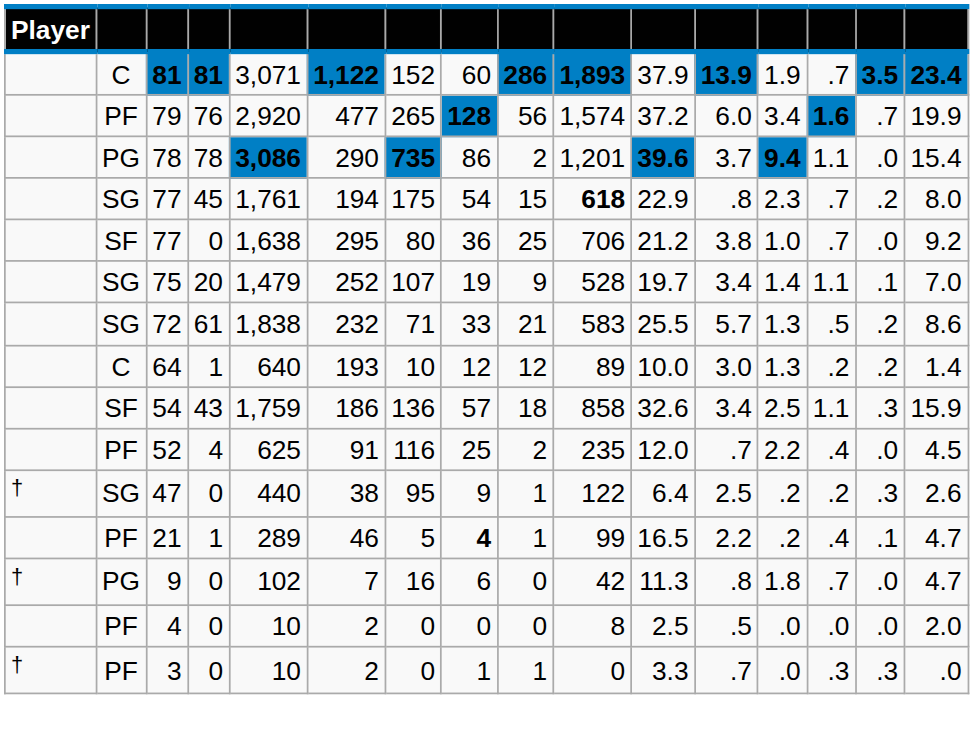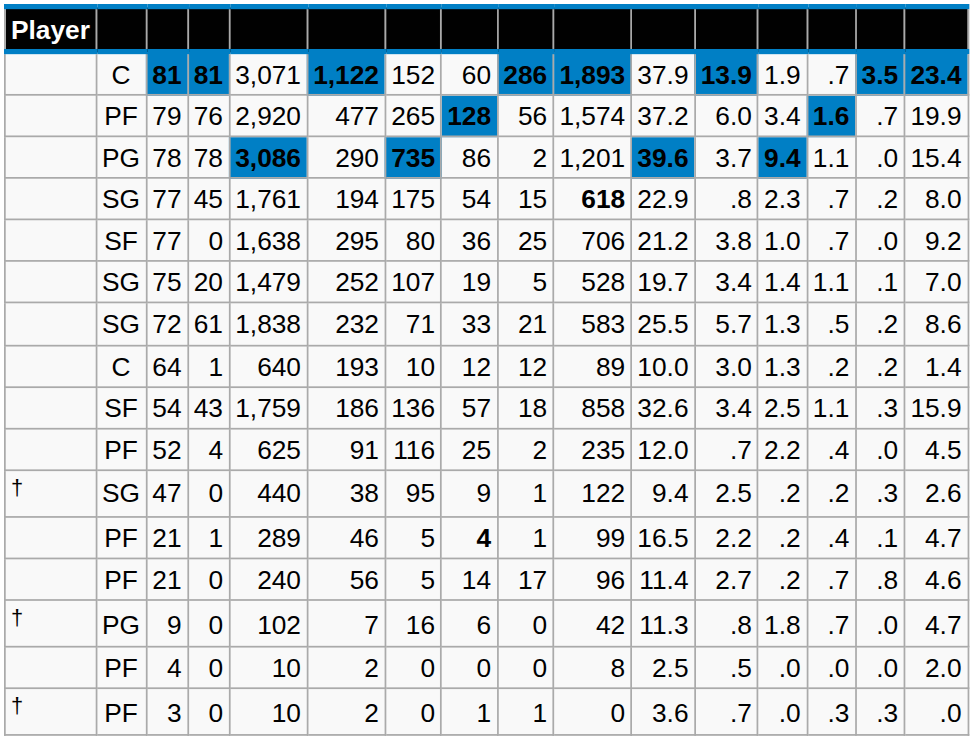 <table class="wikitable sortable" style="font-size: 95%; text-align:right;">
 <tr>
 <th style="background:#010101; color:#FFFFFF; border-top:#007FC5 3px solid; border-bottom:#007FC5 3px solid;">Player</th>
 <th style="background:#010101; color:#FFFFFF; border-top:#007FC5 3px solid; border-bottom:#007FC5 3px solid;"></th>
 <th style="background:#010101; color:#FFFFFF; border-top:#007FC5 3px solid; border-bottom:#007FC5 3px solid;"></th>
 <th style="background:#010101; color:#FFFFFF; border-top:#007FC5 3px solid; border-bottom:#007FC5 3px solid;"></th>
 <th style="background:#010101; color:#FFFFFF; border-top:#007FC5 3px solid; border-bottom:#007FC5 3px solid;"></th>
 <th style="background:#010101; color:#FFFFFF; border-top:#007FC5 3px solid; border-bottom:#007FC5 3px solid;"></th>
 <th style="background:#010101; color:#FFFFFF; border-top:#007FC5 3px solid; border-bottom:#007FC5 3px solid;"></th>
 <th style="background:#010101; color:#FFFFFF; border-top:#007FC5 3px solid; border-bottom:#007FC5 3px solid;"></th>
 <th style="background:#010101; color:#FFFFFF; border-top:#007FC5 3px solid; border-bottom:#007FC5 3px solid;"></th>
 <th style="background:#010101; color:#FFFFFF; border-top:#007FC5 3px solid; border-bottom:#007FC5 3px solid;"></th>
 <th style="background:#010101; color:#FFFFFF; border-top:#007FC5 3px solid; border-bottom:#007FC5 3px solid;"></th>
 <th style="background:#010101; color:#FFFFFF; border-top:#007FC5 3px solid; border-bottom:#007FC5 3px solid;"></th>
 <th style="background:#010101; color:#FFFFFF; border-top:#007FC5 3px solid; border-bottom:#007FC5 3px solid;"></th>
 <th style="background:#010101; color:#FFFFFF; border-top:#007FC5 3px solid; border-bottom:#007FC5 3px solid;"></th>
 <th style="background:#010101; color:#FFFFFF; border-top:#007FC5 3px solid; border-bottom:#007FC5 3px solid;"></th>
 <th style="background:#010101; color:#FFFFFF; border-top:#007FC5 3px solid; border-bottom:#007FC5 3px solid;"></th>
 </tr>
 <tr>
 <td style="text-align:left;"></td>
 <td style="text-align:center;">C</td>
 <td style="background:#007FC5; color:#010101;"><strong>81</strong></td>
 <td style="background:#007FC5; color:#010101;"><strong>81</strong></td>
 <td>3,071</td>
 <td style="background:#007FC5; color:#010101;"><strong>1,122</strong></td>
 <td>152</td>
 <td>60</td>
 <td style="background:#007FC5; color:#010101;"><strong>286</strong></td>
 <td style="background:#007FC5; color:#010101;"><strong>1,893</strong></td>
 <td>37.9</td>
 <td style="background:#007FC5; color:#010101;"><strong>13.9</strong></td>
 <td>1.9</td>
 <td>.7</td>
 <td style="background:#007FC5; color:#010101;"><strong>3.5</strong></td>
 <td style="background:#007FC5; color:#010101;"><strong>23.4</strong></td>
 </tr>
 <tr>
 <td style="text-align:left;"></td>
 <td style="text-align:center;">PF</td>
 <td>79</td>
 <td>76</td>
 <td>2,920</td>
 <td>477</td>
 <td>265</td>
 <td style="background:#007FC5; color:#010101;"><strong>128</strong></td>
 <td>56</td>
 <td>1,574</td>
 <td>37.2</td>
 <td>6.0</td>
 <td>3.4</td>
 <td style="background:#007FC5; color:#010101;"><strong>1.6</strong></td>
 <td>.7</td>
 <td>19.9</td>
 </tr>
 <tr>
 <td style="text-align:left;"></td>
 <td style="text-align:center;">PG</td>
 <td>78</td>
 <td>78</td>
 <td style="background:#007FC5; color:#010101;"><strong>3,086</strong></td>
 <td>290</td>
 <td style="background:#007FC5; color:#010101;"><strong>735</strong></td>
 <td>86</td>
 <td>2</td>
 <td>1,201</td>
 <td style="background:#007FC5; color:#010101;"><strong>39.6</strong></td>
 <td>3.7</td>
 <td style="background:#007FC5; color:#010101;"><strong>9.4</strong></td>
 <td>1.1</td>
 <td>.0</td>
 <td>15.4</td>
 </tr>
 <tr>
 <td style="text-align:left;"></td>
 <td style="text-align:center;">SG</td>
 <td>77</td>
 <td>45</td>
 <td>1,761</td>
 <td>194</td>
 <td>175</td>
 <td>54</td>
 <td>15</td>
 <td><strong>618</strong></td>
 <td>22.9</td>
 <td>.8</td>
 <td>2.3</td>
 <td>.7</td>
 <td>.2</td>
 <td>8.0</td>
 </tr>
 <tr>
 <td style="text-align:left;"></td>
 <td style="text-align:center;">SF</td>
 <td>77</td>
 <td>0</td>
 <td>1,638</td>
 <td>295</td>
 <td>80</td>
 <td>36</td>
 <td>25</td>
 <td>706</td>
 <td>21.2</td>
 <td>3.8</td>
 <td>1.0</td>
 <td>.7</td>
 <td>.0</td>
 <td>9.2</td>
 </tr>
 <tr>
 <td style="text-align:left;"></td>
 <td style="text-align:center;">SG</td>
 <td>75</td>
 <td>20</td>
 <td>1,479</td>
 <td>252</td>
 <td>107</td>
 <td>19</td>
-<td>9</td>
+<td>5</td>
 <td>528</td>
 <td>19.7</td>
 <td>3.4</td>
 <td>1.4</td>
 <td>1.1</td>
 <td>.1</td>
 <td>7.0</td>
 </tr>
 <tr>
 <td style="text-align:left;"></td>
 <td style="text-align:center;">SG</td>
 <td>72</td>
 <td>61</td>
 <td>1,838</td>
 <td>232</td>
 <td>71</td>
 <td>33</td>
 <td>21</td>
 <td>583</td>
 <td>25.5</td>
 <td>5.7</td>
 <td>1.3</td>
 <td>.5</td>
 <td>.2</td>
 <td>8.6</td>
 </tr>
 <tr>
 <td style="text-align:left;"></td>
 <td style="text-align:center;">C</td>
 <td>64</td>
 <td>1</td>
 <td>640</td>
 <td>193</td>
 <td>10</td>
 <td>12</td>
 <td>12</td>
 <td>89</td>
 <td>10.0</td>
 <td>3.0</td>
 <td>1.3</td>
 <td>.2</td>
 <td>.2</td>
 <td>1.4</td>
 </tr>
 <tr>
 <td style="text-align:left;"></td>
 <td style="text-align:center;">SF</td>
 <td>54</td>
 <td>43</td>
 <td>1,759</td>
 <td>186</td>
 <td>136</td>
 <td>57</td>
 <td>18</td>
 <td>858</td>
 <td>32.6</td>
 <td>3.4</td>
 <td>2.5</td>
 <td>1.1</td>
 <td>.3</td>
 <td>15.9</td>
 </tr>
 <tr>
 <td style="text-align:left;"></td>
 <td style="text-align:center;">PF</td>
 <td>52</td>
 <td>4</td>
 <td>625</td>
 <td>91</td>
 <td>116</td>
 <td>25</td>
 <td>2</td>
 <td>235</td>
 <td>12.0</td>
 <td>.7</td>
 <td>2.2</td>
 <td>.4</td>
 <td>.0</td>
 <td>4.5</td>
 </tr>
 <tr>
 <td style="text-align:left;"><sup>†</sup></td>
 <td style="text-align:center;">SG</td>
 <td>47</td>
 <td>0</td>
 <td>440</td>
 <td>38</td>
 <td>95</td>
 <td>9</td>
 <td>1</td>
 <td>122</td>
-<td>6.4</td>
+<td>9.4</td>
 <td>2.5</td>
 <td>.2</td>
 <td>.2</td>
 <td>.3</td>
 <td>2.6</td>
 </tr>
 <tr>
 <td style="text-align:left;"></td>
 <td style="text-align:center;">PF</td>
 <td>21</td>
 <td>1</td>
 <td>289</td>
 <td>46</td>
 <td>5</td>
 <td><strong>4</strong></td>
 <td>1</td>
 <td>99</td>
 <td>16.5</td>
 <td>2.2</td>
 <td>.2</td>
 <td>.4</td>
 <td>.1</td>
 <td>4.7</td>
+</tr>
+<tr>
+<td style="text-align:left;"></td>
+<td style="text-align:center;">PF</td>
+<td>21</td>
+<td>0</td>
+<td>240</td>
+<td>56</td>
+<td>5</td>
+<td>14</td>
+<td>17</td>
+<td>96</td>
+<td>11.4</td>
+<td>2.7</td>
+<td>.2</td>
+<td>.7</td>
+<td>.8</td>
+<td>4.6</td>
 </tr>
 <tr>
 <td style="text-align:left;"><sup>†</sup></td>
 <td style="text-align:center;">PG</td>
 <td>9</td>
 <td>0</td>
 <td>102</td>
 <td>7</td>
 <td>16</td>
 <td>6</td>
 <td>0</td>
 <td>42</td>
 <td>11.3</td>
 <td>.8</td>
 <td>1.8</td>
 <td>.7</td>
 <td>.0</td>
 <td>4.7</td>
 </tr>
 <tr>
 <td style="text-align:left;"></td>
 <td style="text-align:center;">PF</td>
 <td>4</td>
 <td>0</td>
 <td>10</td>
 <td>2</td>
 <td>0</td>
 <td>0</td>
 <td>0</td>
 <td>8</td>
 <td>2.5</td>
 <td>.5</td>
 <td>.0</td>
 <td>.0</td>
 <td>.0</td>
 <td>2.0</td>
 </tr>
 <tr>
 <td style="text-align:left;"><sup>†</sup></td>
 <td style="text-align:center;">PF</td>
 <td>3</td>
 <td>0</td>
 <td>10</td>
 <td>2</td>
 <td>0</td>
 <td>1</td>
 <td>1</td>
 <td>0</td>
-<td>3.3</td>
+<td>3.6</td>
 <td>.7</td>
 <td>.0</td>
 <td>.3</td>
 <td>.3</td>
 <td>.0</td>
 </tr>
 </table>
